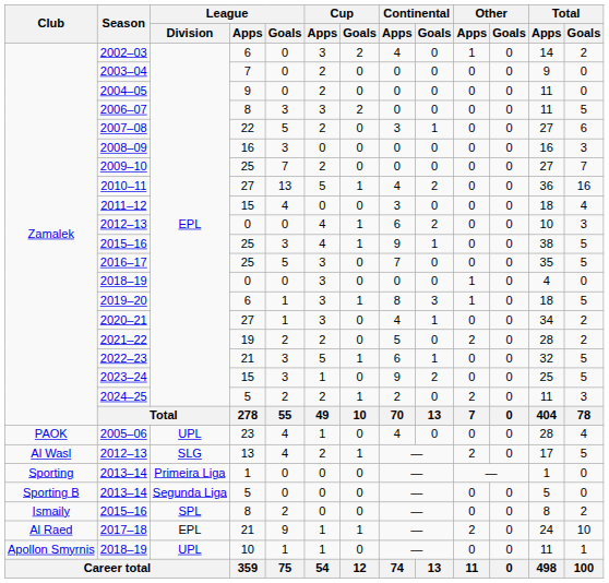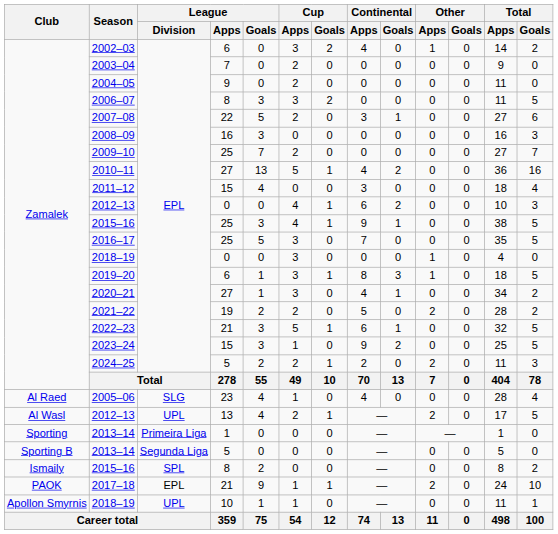 <table class="wikitable" style="text-align:center">
 <tr>
 <th rowspan="2">Club</th>
 <th rowspan="2">Season</th>
 <th colspan="3">League</th>
 <th colspan="2">Cup</th>
 <th colspan="2">Continental</th>
 <th colspan="2">Other</th>
 <th colspan="2">Total</th>
 </tr>
 <tr>
 <th>Division</th>
 <th>Apps</th>
 <th>Goals</th>
 <th>Apps</th>
 <th>Goals</th>
 <th>Apps</th>
 <th>Goals</th>
 <th>Apps</th>
 <th>Goals</th>
 <th>Apps</th>
 <th>Goals</th>
 </tr>
 <tr>
 <td rowspan="20"><a href='#'>Zamalek</a></td>
 <td><a href='#'>2002–03</a></td>
 <td rowspan="19"><a href='#'>EPL</a></td>
 <td>6</td>
 <td>0</td>
 <td>3</td>
 <td>2</td>
 <td>4</td>
 <td>0</td>
 <td>1</td>
 <td>0</td>
 <td>14</td>
 <td>2</td>
 </tr>
 <tr>
 <td><a href='#'>2003–04</a></td>
 <td>7</td>
 <td>0</td>
 <td>2</td>
 <td>0</td>
 <td>0</td>
 <td>0</td>
 <td>0</td>
 <td>0</td>
 <td>9</td>
 <td>0</td>
 </tr>
 <tr>
 <td><a href='#'>2004–05</a></td>
 <td>9</td>
 <td>0</td>
 <td>2</td>
 <td>0</td>
 <td>0</td>
 <td>0</td>
 <td>0</td>
 <td>0</td>
 <td>11</td>
 <td>0</td>
 </tr>
 <tr>
 <td><a href='#'>2006–07</a></td>
 <td>8</td>
 <td>3</td>
 <td>3</td>
 <td>2</td>
 <td>0</td>
 <td>0</td>
 <td>0</td>
 <td>0</td>
 <td>11</td>
 <td>5</td>
 </tr>
 <tr>
 <td><a href='#'>2007–08</a></td>
 <td>22</td>
 <td>5</td>
 <td>2</td>
 <td>0</td>
 <td>3</td>
 <td>1</td>
 <td>0</td>
 <td>0</td>
 <td>27</td>
 <td>6</td>
 </tr>
 <tr>
 <td><a href='#'>2008–09</a></td>
 <td>16</td>
 <td>3</td>
 <td>0</td>
 <td>0</td>
 <td>0</td>
 <td>0</td>
 <td>0</td>
 <td>0</td>
 <td>16</td>
 <td>3</td>
 </tr>
 <tr>
 <td><a href='#'>2009–10</a></td>
 <td>25</td>
 <td>7</td>
 <td>2</td>
 <td>0</td>
 <td>0</td>
 <td>0</td>
 <td>0</td>
 <td>0</td>
 <td>27</td>
 <td>7</td>
 </tr>
 <tr>
 <td><a href='#'>2010–11</a></td>
 <td>27</td>
 <td>13</td>
 <td>5</td>
 <td>1</td>
 <td>4</td>
 <td>2</td>
 <td>0</td>
 <td>0</td>
 <td>36</td>
 <td>16</td>
 </tr>
 <tr>
 <td><a href='#'>2011–12</a></td>
 <td>15</td>
 <td>4</td>
 <td>0</td>
 <td>0</td>
 <td>3</td>
 <td>0</td>
 <td>0</td>
 <td>0</td>
 <td>18</td>
 <td>4</td>
 </tr>
 <tr>
 <td><a href='#'>2012–13</a></td>
 <td>0</td>
 <td>0</td>
 <td>4</td>
 <td>1</td>
 <td>6</td>
 <td>2</td>
 <td>0</td>
 <td>0</td>
 <td>10</td>
 <td>3</td>
 </tr>
 <tr>
 <td><a href='#'>2015–16</a></td>
 <td>25</td>
 <td>3</td>
 <td>4</td>
 <td>1</td>
 <td>9</td>
 <td>1</td>
 <td>0</td>
 <td>0</td>
 <td>38</td>
 <td>5</td>
 </tr>
 <tr>
 <td><a href='#'>2016–17</a></td>
 <td>25</td>
 <td>5</td>
 <td>3</td>
 <td>0</td>
 <td>7</td>
 <td>0</td>
 <td>0</td>
 <td>0</td>
 <td>35</td>
 <td>5</td>
 </tr>
 <tr>
 <td><a href='#'>2018–19</a></td>
 <td>0</td>
 <td>0</td>
 <td>3</td>
 <td>0</td>
 <td>0</td>
 <td>0</td>
 <td>1</td>
 <td>0</td>
 <td>4</td>
 <td>0</td>
 </tr>
 <tr>
 <td><a href='#'>2019–20</a></td>
 <td>6</td>
 <td>1</td>
 <td>3</td>
 <td>1</td>
 <td>8</td>
 <td>3</td>
 <td>1</td>
 <td>0</td>
 <td>18</td>
 <td>5</td>
 </tr>
 <tr>
 <td><a href='#'>2020–21</a></td>
 <td>27</td>
 <td>1</td>
 <td>3</td>
 <td>0</td>
 <td>4</td>
 <td>1</td>
 <td>0</td>
 <td>0</td>
 <td>34</td>
 <td>2</td>
 </tr>
 <tr>
 <td><a href='#'>2021–22</a></td>
 <td>19</td>
 <td>2</td>
 <td>2</td>
 <td>0</td>
 <td>5</td>
 <td>0</td>
 <td>2</td>
 <td>0</td>
 <td>28</td>
 <td>2</td>
 </tr>
 <tr>
 <td><a href='#'>2022–23</a></td>
 <td>21</td>
 <td>3</td>
 <td>5</td>
 <td>1</td>
 <td>6</td>
 <td>1</td>
 <td>0</td>
 <td>0</td>
 <td>32</td>
 <td>5</td>
 </tr>
 <tr>
 <td><a href='#'>2023–24</a></td>
 <td>15</td>
 <td>3</td>
 <td>1</td>
 <td>0</td>
 <td>9</td>
 <td>2</td>
 <td>0</td>
 <td>0</td>
 <td>25</td>
 <td>5</td>
 </tr>
 <tr>
 <td><a href='#'>2024–25</a></td>
 <td>5</td>
 <td>2</td>
 <td>2</td>
 <td>1</td>
 <td>2</td>
 <td>0</td>
 <td>2</td>
 <td>0</td>
 <td>11</td>
 <td>3</td>
 </tr>
 <tr>
 <th colspan="2">Total</th>
 <th>278</th>
 <th>55</th>
 <th>49</th>
 <th>10</th>
 <th>70</th>
 <th>13</th>
 <th>7</th>
 <th>0</th>
 <th>404</th>
 <th>78</th>
 </tr>
 <tr>
-<td><a href='#'>PAOK</a></td>
+<td><a href='#'>Al Raed</a></td>
 <td><a href='#'>2005–06</a></td>
-<td><a href='#'>UPL</a></td>
+<td><a href='#'>SLG</a></td>
 <td>23</td>
 <td>4</td>
 <td>1</td>
 <td>0</td>
 <td>4</td>
 <td>0</td>
 <td>0</td>
 <td>0</td>
 <td>28</td>
 <td>4</td>
 </tr>
 <tr>
 <td><a href='#'>Al Wasl</a></td>
 <td><a href='#'>2012–13</a></td>
-<td><a href='#'>SLG</a></td>
+<td><a href='#'>UPL</a></td>
 <td>13</td>
 <td>4</td>
 <td>2</td>
 <td>1</td>
 <td colspan="2">—</td>
 <td>2</td>
 <td>0</td>
 <td>17</td>
 <td>5</td>
 </tr>
 <tr>
 <td><a href='#'>Sporting</a></td>
 <td><a href='#'>2013–14</a></td>
 <td><a href='#'>Primeira Liga</a></td>
 <td>1</td>
 <td>0</td>
 <td>0</td>
 <td>0</td>
 <td colspan="2">—</td>
 <td colspan="2">—</td>
 <td>1</td>
 <td>0</td>
 </tr>
 <tr>
 <td><a href='#'>Sporting B</a></td>
 <td><a href='#'>2013–14</a></td>
 <td><a href='#'>Segunda Liga</a></td>
 <td>5</td>
 <td>0</td>
 <td>0</td>
 <td>0</td>
 <td colspan="2">—</td>
 <td>0</td>
 <td>0</td>
 <td>5</td>
 <td>0</td>
 </tr>
 <tr>
 <td><a href='#'>Ismaily</a></td>
 <td><a href='#'>2015–16</a></td>
 <td><a href='#'>SPL</a></td>
 <td>8</td>
 <td>2</td>
 <td>0</td>
 <td>0</td>
 <td colspan="2">—</td>
 <td>0</td>
 <td>0</td>
 <td>8</td>
 <td>2</td>
 </tr>
 <tr>
-<td><a href='#'>Al Raed</a></td>
+<td><a href='#'>PAOK</a></td>
 <td><a href='#'>2017–18</a></td>
 <td>EPL</td>
 <td>21</td>
 <td>9</td>
 <td>1</td>
 <td>1</td>
 <td colspan="2">—</td>
 <td>2</td>
 <td>0</td>
 <td>24</td>
 <td>10</td>
 </tr>
 <tr>
 <td><a href='#'>Apollon Smyrnis</a></td>
 <td><a href='#'>2018–19</a></td>
 <td><a href='#'>UPL</a></td>
 <td>10</td>
 <td>1</td>
 <td>1</td>
 <td>0</td>
 <td colspan="2">—</td>
 <td>0</td>
 <td>0</td>
 <td>11</td>
 <td>1</td>
 </tr>
 <tr>
 <th colspan="3">Career total</th>
 <th>359</th>
 <th>75</th>
 <th>54</th>
 <th>12</th>
 <th>74</th>
 <th>13</th>
 <th>11</th>
 <th>0</th>
 <th>498</th>
 <th>100</th>
 </tr>
 </table>
